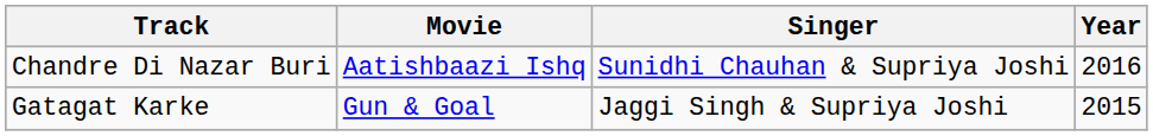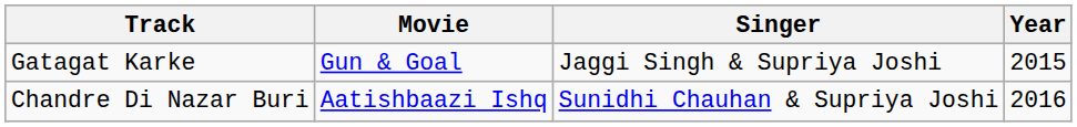 <table class="wikitable sortable plainrowheaders">
 <tr>
 <th scope="col">Track</th>
 <th scope="col">Movie</th>
 <th scope="col">Singer</th>
 <th scope="col">Year</th>
 </tr>
 <tr>
+<td>Gatagat Karke</td>
+<td><a href='#'>Gun & Goal</a></td>
+<td>Jaggi Singh & Supriya Joshi</td>
+<td>2015</td>
+</tr>
+<tr>
 <td>Chandre Di Nazar Buri</td>
 <td><a href='#'>Aatishbaazi Ishq</a></td>
 <td><a href='#'>Sunidhi Chauhan</a> & Supriya Joshi</td>
 <td>2016</td>
 </tr>
-<tr>
-<td>Gatagat Karke</td>
-<td><a href='#'>Gun & Goal</a></td>
-<td>Jaggi Singh & Supriya Joshi</td>
-<td>2015</td>
-</tr>
 </table>
